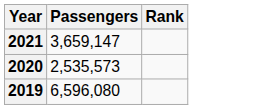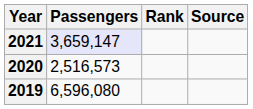 <table class="wikitable sortable">
 <tr>
 <th>Year</th>
 <th>Passengers</th>
 <th>Rank</th>
+<th>Source</th>
 </tr>
 <tr>
 <th>2021</th>
-<td>3,659,147 </td>
+<td style="background: lavender;">3,659,147 </td>
+<td></td>
 <td></td>
 </tr>
 <tr>
 <th>2020</th>
-<td>2,535,573 </td>
+<td>2,516,573 </td>
+<td></td>
 <td></td>
 </tr>
 <tr>
 <th>2019</th>
 <td>6,596,080</td>
 <td></td>
+<td></td>
 </tr>
 </table>
